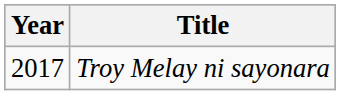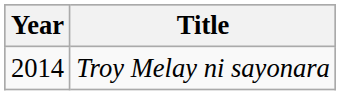 <table class="wikitable">
 <tr>
 <th>Year</th>
 <th>Title</th>
 </tr>
 <tr>
-<td>2017</td>
+<td>2014</td>
 <td><em>Troy Melay ni sayonara</em></td>
 </tr>
 </table>
